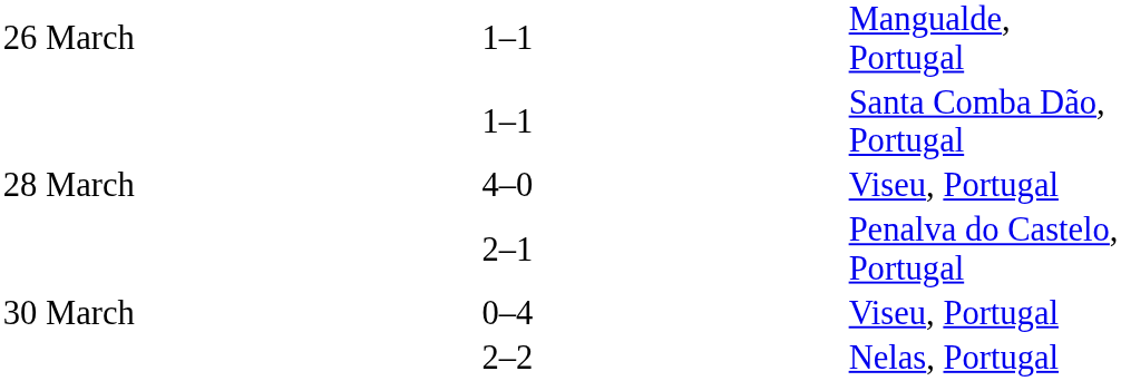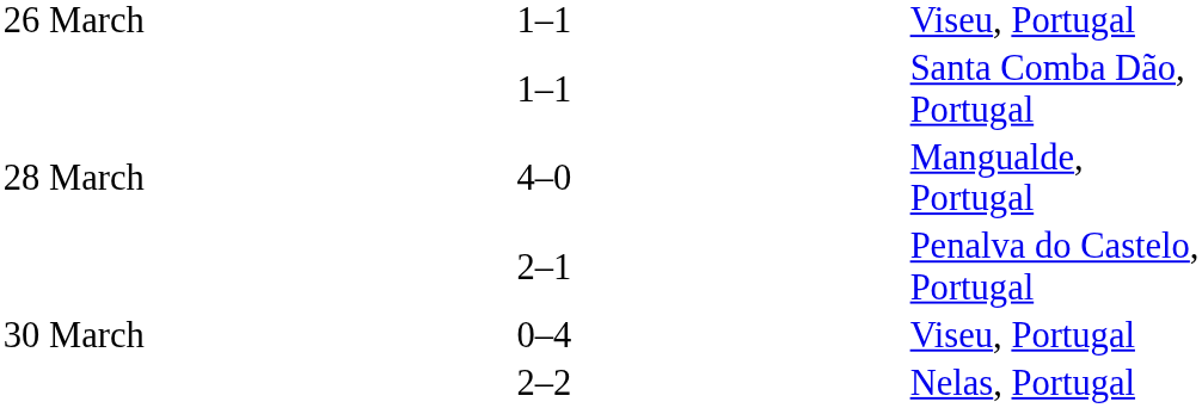 <table cellspacing=1 width=85%>
 <tr>
 <th width=15%></th>
 <th width=25%></th>
 <th width=10%></th>
 <th width=25%></th>
 <th width=25%></th>
 </tr>
 <tr>
 <td>26 March</td>
 <td align=right></td>
 <td align=center>1–1</td>
 <td></td>
-<td><a href='#'>Mangualde</a>, <a href='#'>Portugal</a></td>
+<td><a href='#'>Viseu</a>, <a href='#'>Portugal</a></td>
 </tr>
 <tr>
 <td></td>
 <td align=right></td>
 <td align=center>1–1</td>
 <td></td>
 <td><a href='#'>Santa Comba Dão</a>, <a href='#'>Portugal</a></td>
 </tr>
 <tr>
 <td>28 March</td>
 <td align=right></td>
 <td align=center>4–0</td>
 <td></td>
-<td><a href='#'>Viseu</a>, <a href='#'>Portugal</a></td>
+<td><a href='#'>Mangualde</a>, <a href='#'>Portugal</a></td>
 </tr>
 <tr>
 <td></td>
 <td align=right></td>
 <td align=center>2–1</td>
 <td></td>
 <td><a href='#'>Penalva do Castelo</a>, <a href='#'>Portugal</a></td>
 </tr>
 <tr>
 <td>30 March</td>
 <td align=right></td>
 <td align=center>0–4</td>
 <td></td>
 <td><a href='#'>Viseu</a>, <a href='#'>Portugal</a></td>
 </tr>
 <tr>
 <td></td>
 <td align=right></td>
 <td align=center>2–2</td>
 <td></td>
 <td><a href='#'>Nelas</a>, <a href='#'>Portugal</a></td>
 </tr>
 </table>
